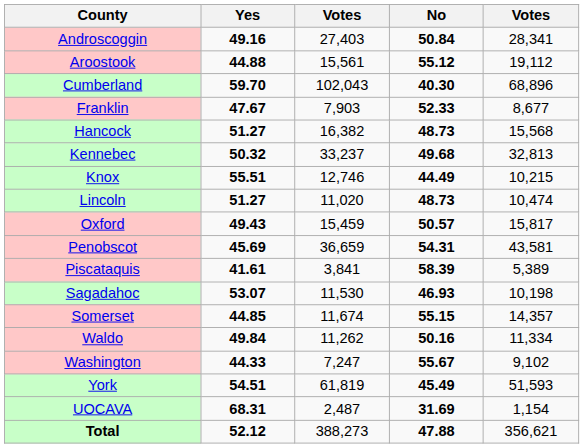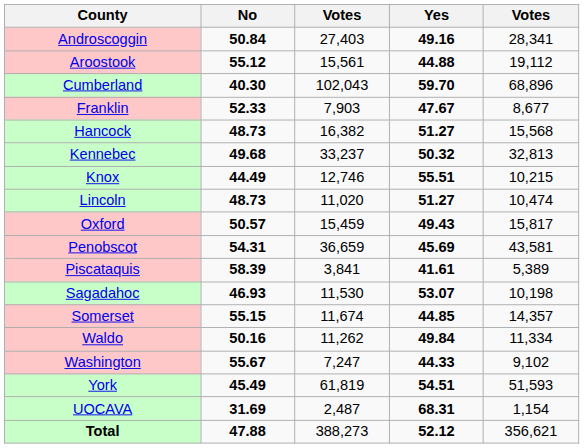 <table class="wikitable sortable" style="width:50%;">
 <tr>
 <th style="width:21%;">County</th>
+<th style="width:10%;">No</th>
+<th style="width:10%;">Votes</th>
 <th style="width:10%;">Yes</th>
-<th style="width:10%;">Votes</th>
-<th style="width:10%;">No</th>
 <th style="width:10%;">Votes</th>
 </tr>
 <tr>
 <td style="text-align:center; background:#ffc8c8;"><a href='#'>Androscoggin</a></td>
+<td style="text-align:center;"><strong>50.84</strong></td>
+<td style="text-align:center;">27,403</td>
 <td style="text-align:center;"><strong>49.16</strong></td>
-<td style="text-align:center;">27,403</td>
-<td style="text-align:center;"><strong>50.84</strong></td>
 <td style="text-align:center;">28,341</td>
 </tr>
 <tr>
 <td style="text-align:center; background:#ffc8c8;"><a href='#'>Aroostook</a></td>
+<td style="text-align:center;"><strong>55.12</strong></td>
+<td style="text-align:center;">15,561</td>
 <td style="text-align:center;"><strong>44.88</strong></td>
-<td style="text-align:center;">15,561</td>
-<td style="text-align:center;"><strong>55.12</strong></td>
 <td style="text-align:center;">19,112</td>
 </tr>
 <tr>
 <td style="text-align:center; background:#c8ffc8;"><a href='#'>Cumberland</a></td>
+<td style="text-align:center;"><strong>40.30</strong></td>
+<td style="text-align:center;">102,043</td>
 <td style="text-align:center;"><strong>59.70</strong></td>
-<td style="text-align:center;">102,043</td>
-<td style="text-align:center;"><strong>40.30</strong></td>
 <td style="text-align:center;">68,896</td>
 </tr>
 <tr>
 <td style="text-align:center; background:#ffc8c8;"><a href='#'>Franklin</a></td>
+<td style="text-align:center;"><strong>52.33</strong></td>
+<td style="text-align:center;">7,903</td>
 <td style="text-align:center;"><strong>47.67</strong></td>
-<td style="text-align:center;">7,903</td>
-<td style="text-align:center;"><strong>52.33</strong></td>
 <td style="text-align:center;">8,677</td>
 </tr>
 <tr>
 <td style="text-align:center; background:#c8ffc8;"><a href='#'>Hancock</a></td>
+<td style="text-align:center;"><strong>48.73</strong></td>
+<td style="text-align:center;">16,382</td>
 <td style="text-align:center;"><strong>51.27</strong></td>
-<td style="text-align:center;">16,382</td>
-<td style="text-align:center;"><strong>48.73</strong></td>
 <td style="text-align:center;">15,568</td>
 </tr>
 <tr>
 <td style="text-align:center; background:#c8ffc8;"><a href='#'>Kennebec</a></td>
+<td style="text-align:center;"><strong>49.68</strong></td>
+<td style="text-align:center;">33,237</td>
 <td style="text-align:center;"><strong>50.32</strong></td>
-<td style="text-align:center;">33,237</td>
-<td style="text-align:center;"><strong>49.68</strong></td>
 <td style="text-align:center;">32,813</td>
 </tr>
 <tr>
 <td style="text-align:center; background:#c8ffc8;"><a href='#'>Knox</a></td>
+<td style="text-align:center;"><strong>44.49</strong></td>
+<td style="text-align:center;">12,746</td>
 <td style="text-align:center;"><strong>55.51</strong></td>
-<td style="text-align:center;">12,746</td>
-<td style="text-align:center;"><strong>44.49</strong></td>
 <td style="text-align:center;">10,215</td>
 </tr>
 <tr>
 <td style="text-align:center; background:#c8ffc8;"><a href='#'>Lincoln</a></td>
+<td style="text-align:center;"><strong>48.73</strong></td>
+<td style="text-align:center;">11,020</td>
 <td style="text-align:center;"><strong>51.27</strong></td>
-<td style="text-align:center;">11,020</td>
-<td style="text-align:center;"><strong>48.73</strong></td>
 <td style="text-align:center;">10,474</td>
 </tr>
 <tr>
 <td style="text-align:center; background:#ffc8c8;"><a href='#'>Oxford</a></td>
+<td style="text-align:center;"><strong>50.57</strong></td>
+<td style="text-align:center;">15,459</td>
 <td style="text-align:center;"><strong>49.43</strong></td>
-<td style="text-align:center;">15,459</td>
-<td style="text-align:center;"><strong>50.57</strong></td>
 <td style="text-align:center;">15,817</td>
 </tr>
 <tr>
 <td style="text-align:center; background:#ffc8c8;"><a href='#'>Penobscot</a></td>
+<td style="text-align:center;"><strong>54.31</strong></td>
+<td style="text-align:center;">36,659</td>
 <td style="text-align:center;"><strong>45.69</strong></td>
-<td style="text-align:center;">36,659</td>
-<td style="text-align:center;"><strong>54.31</strong></td>
 <td style="text-align:center;">43,581</td>
 </tr>
 <tr>
 <td style="text-align:center; background:#ffc8c8;"><a href='#'>Piscataquis</a></td>
+<td style="text-align:center;"><strong>58.39</strong></td>
+<td style="text-align:center;">3,841</td>
 <td style="text-align:center;"><strong>41.61</strong></td>
-<td style="text-align:center;">3,841</td>
-<td style="text-align:center;"><strong>58.39</strong></td>
 <td style="text-align:center;">5,389</td>
 </tr>
 <tr>
 <td style="text-align:center; background:#c8ffc8;"><a href='#'>Sagadahoc</a></td>
+<td style="text-align:center;"><strong>46.93</strong></td>
+<td style="text-align:center;">11,530</td>
 <td style="text-align:center;"><strong>53.07</strong></td>
-<td style="text-align:center;">11,530</td>
-<td style="text-align:center;"><strong>46.93</strong></td>
 <td style="text-align:center;">10,198</td>
 </tr>
 <tr>
 <td style="text-align:center; background:#ffc8c8;"><a href='#'>Somerset</a></td>
+<td style="text-align:center;"><strong>55.15</strong></td>
+<td style="text-align:center;">11,674</td>
 <td style="text-align:center;"><strong>44.85</strong></td>
-<td style="text-align:center;">11,674</td>
-<td style="text-align:center;"><strong>55.15</strong></td>
 <td style="text-align:center;">14,357</td>
 </tr>
 <tr>
 <td style="text-align:center; background:#ffc8c8;"><a href='#'>Waldo</a></td>
+<td style="text-align:center;"><strong>50.16</strong></td>
+<td style="text-align:center;">11,262</td>
 <td style="text-align:center;"><strong>49.84</strong></td>
-<td style="text-align:center;">11,262</td>
-<td style="text-align:center;"><strong>50.16</strong></td>
 <td style="text-align:center;">11,334</td>
 </tr>
 <tr>
 <td style="text-align:center; background:#ffc8c8;"><a href='#'>Washington</a></td>
+<td style="text-align:center;"><strong>55.67</strong></td>
+<td style="text-align:center;">7,247</td>
 <td style="text-align:center;"><strong>44.33</strong></td>
-<td style="text-align:center;">7,247</td>
-<td style="text-align:center;"><strong>55.67</strong></td>
 <td style="text-align:center;">9,102</td>
 </tr>
 <tr>
 <td style="text-align:center; background:#c8ffc8;"><a href='#'>York</a></td>
+<td style="text-align:center;"><strong>45.49</strong></td>
+<td style="text-align:center;">61,819</td>
 <td style="text-align:center;"><strong>54.51</strong></td>
-<td style="text-align:center;">61,819</td>
-<td style="text-align:center;"><strong>45.49</strong></td>
 <td style="text-align:center;">51,593</td>
 </tr>
 <tr>
 <td style="text-align:center; background:#c8ffc8;"><a href='#'>UOCAVA</a></td>
+<td style="text-align:center;"><strong>31.69</strong></td>
+<td style="text-align:center;">2,487</td>
 <td style="text-align:center;"><strong>68.31</strong></td>
-<td style="text-align:center;">2,487</td>
-<td style="text-align:center;"><strong>31.69</strong></td>
 <td style="text-align:center;">1,154</td>
 </tr>
 <tr>
 <td style="text-align:center; background:#c8ffc8;"><strong>Total</strong></td>
+<td style="text-align:center;"><strong>47.88</strong></td>
+<td style="text-align:center;">388,273</td>
 <td style="text-align:center;"><strong>52.12</strong></td>
-<td style="text-align:center;">388,273</td>
-<td style="text-align:center;"><strong>47.88</strong></td>
 <td style="text-align:center;">356,621</td>
 </tr>
 </table>
